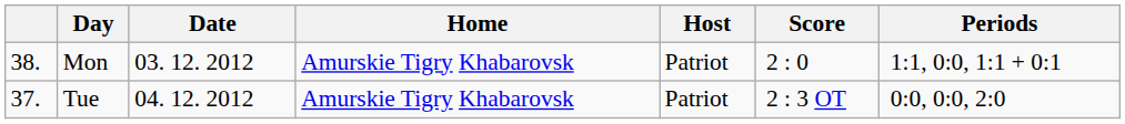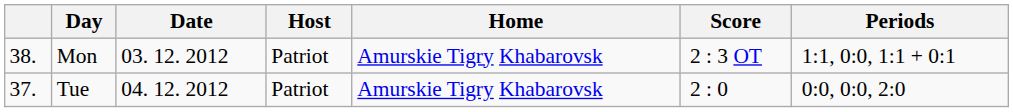 <table class="wikitable" width="750" style="font-size:100%;">
 <tr>
 <th></th>
 <th>Day</th>
 <th>Date</th>
+<th>Host</th>
 <th>Home</th>
-<th>Host</th>
 <th>Score</th>
 <th>Periods</th>
 </tr>
 <tr>
 <td>38.</td>
 <td>Mon</td>
 <td>03. 12. 2012</td>
+<td> Patriot</td>
 <td> <a href='#'>Amurskie Tigry</a> <a href='#'>Khabarovsk</a></td>
-<td> Patriot</td>
-<td> 2 : 0</td>
+<td> 2 : 3 <a href='#'>OT</a></td>
 <td> 1:1, 0:0, 1:1 + 0:1</td>
 </tr>
 <tr>
 <td>37.</td>
 <td>Tue</td>
 <td>04. 12. 2012</td>
+<td> Patriot</td>
 <td> <a href='#'>Amurskie Tigry</a> <a href='#'>Khabarovsk</a></td>
-<td> Patriot</td>
-<td> 2 : 3 <a href='#'>OT</a></td>
+<td> 2 : 0</td>
 <td> 0:0, 0:0, 2:0</td>
 </tr>
 </table>
